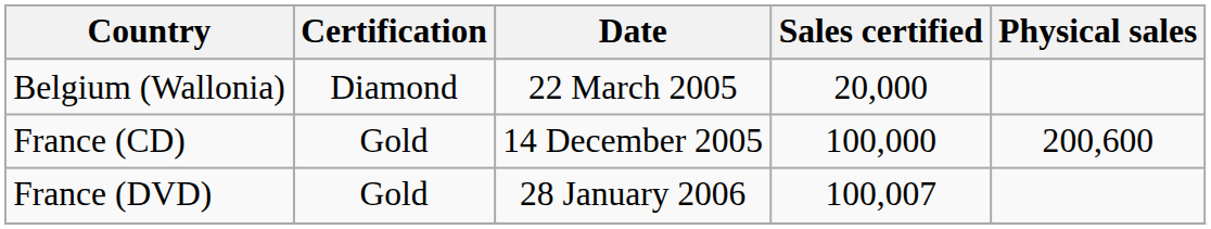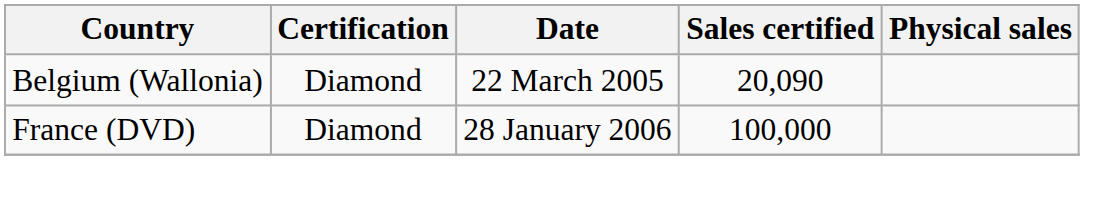 <table class="wikitable sortable">
 <tr>
 <th>Country</th>
 <th>Certification</th>
 <th>Date</th>
 <th>Sales certified</th>
 <th>Physical sales</th>
 </tr>
 <tr>
 <td>Belgium (Wallonia)</td>
 <td align="center">Diamond</td>
 <td align="center">22 March 2005</td>
-<td align="center">20,000</td>
+<td align="center">20,090</td>
 <td align="center"></td>
 </tr>
 <tr>
-<td>France (CD)</td>
-<td align="center">Gold</td>
-<td align="center">14 December 2005</td>
+<td>France (DVD)</td>
+<td align="center">Diamond</td>
+<td align="center">28 January 2006</td>
 <td align="center">100,000</td>
-<td align="center">200,600</td>
-</tr>
-<tr>
-<td>France (DVD)</td>
-<td align="center">Gold</td>
-<td align="center">28 January 2006</td>
-<td align="center">100,007</td>
 <td align="center"></td>
 </tr>
 <tr>
 </tr>
 </table>
